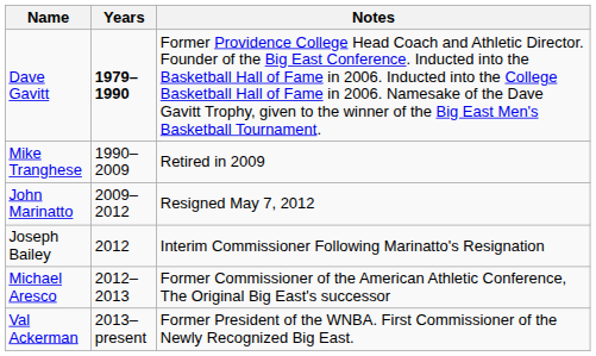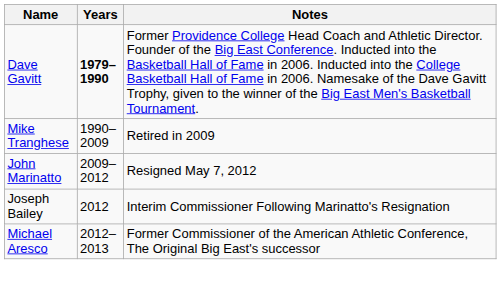 <table class="wikitable">
 <tr>
 <th scope="col">Name</th>
 <th scope="col">Years</th>
 <th scope="col">Notes</th>
 </tr>
 <tr>
 <td><a href='#'>Dave Gavitt</a></td>
 <td><strong>1979–1990</strong></td>
 <td>Former <a href='#'>Providence College</a> Head Coach and Athletic Director. Founder of the <a href='#'>Big East Conference</a>. Inducted into the <a href='#'>Basketball Hall of Fame</a> in 2006. Inducted into the <a href='#'>College Basketball Hall of Fame</a> in 2006. Namesake of the Dave Gavitt Trophy, given to the winner of the <a href='#'>Big East Men's Basketball Tournament</a>.</td>
 </tr>
 <tr>
 <td><a href='#'>Mike Tranghese</a></td>
 <td>1990–2009</td>
 <td>Retired in 2009</td>
 </tr>
 <tr>
 <td><a href='#'>John Marinatto</a></td>
 <td>2009–2012</td>
 <td>Resigned May 7, 2012</td>
 </tr>
 <tr>
 <td>Joseph Bailey</td>
 <td>2012</td>
 <td>Interim Commissioner Following Marinatto's Resignation</td>
 </tr>
 <tr>
 <td><a href='#'>Michael Aresco</a></td>
 <td>2012–2013</td>
 <td>Former Commissioner of the American Athletic Conference, The Original Big East's successor</td>
 </tr>
-<tr>
-<td><a href='#'>Val Ackerman</a></td>
-<td>2013–present</td>
-<td>Former President of the WNBA. First Commissioner of the Newly Recognized Big East.</td>
-</tr>
 </table>
